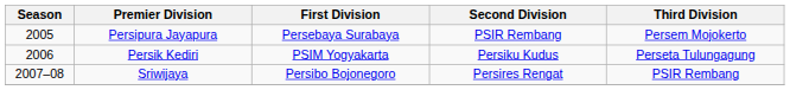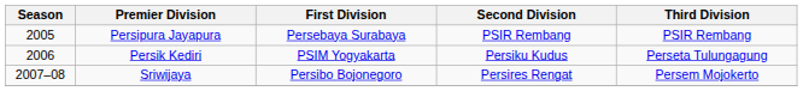 <table class="wikitable sortable" style="text-align: center;">
 <tr>
 <th style="width:7%;">Season</th>
 <th style="width:18%;">Premier Division</th>
 <th style="width:18%;">First Division</th>
 <th style="width:18%;">Second Division</th>
 <th style="width:18%;">Third Division</th>
 </tr>
 <tr>
 <td align=center>2005</td>
 <td><a href='#'>Persipura Jayapura</a></td>
 <td><a href='#'>Persebaya Surabaya</a></td>
 <td><a href='#'>PSIR Rembang</a></td>
-<td><a href='#'>Persem Mojokerto</a></td>
+<td><a href='#'>PSIR Rembang</a></td>
 </tr>
 <tr>
 <td align=center>2006</td>
 <td><a href='#'>Persik Kediri</a></td>
 <td><a href='#'>PSIM Yogyakarta</a></td>
 <td><a href='#'>Persiku Kudus</a></td>
 <td><a href='#'>Perseta Tulungagung</a></td>
 </tr>
 <tr>
 <td align=center>2007–08</td>
 <td><a href='#'>Sriwijaya</a></td>
 <td><a href='#'>Persibo Bojonegoro</a></td>
 <td><a href='#'>Persires Rengat</a></td>
-<td><a href='#'>PSIR Rembang</a></td>
+<td><a href='#'>Persem Mojokerto</a></td>
 </tr>
 <tr>
 </tr>
 </table>
